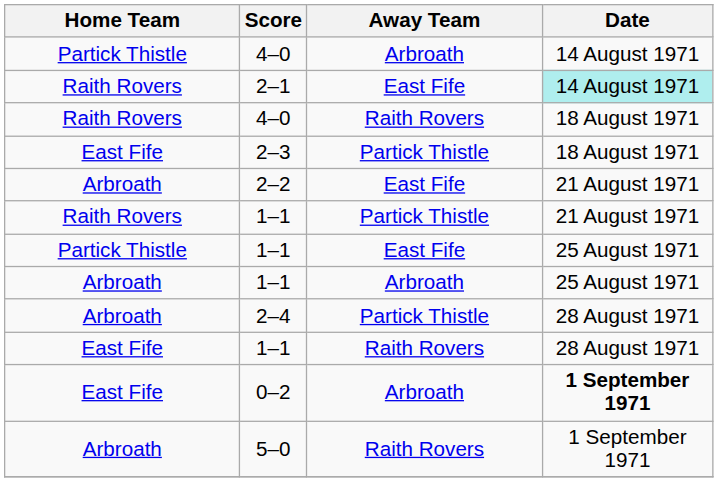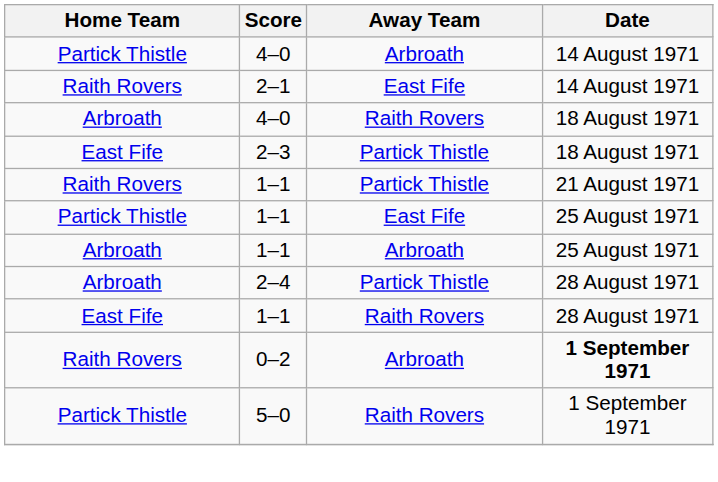 <table class="wikitable" style="text-align:center;">
 <tr>
 <th width=175>Home Team</th>
 <th width=20>Score</th>
 <th width=175>Away Team</th>
 <th width= 125>Date</th>
 </tr>
 <tr>
 <td><a href='#'>Partick Thistle</a></td>
 <td>4–0</td>
 <td><a href='#'>Arbroath</a></td>
 <td>14 August 1971</td>
 </tr>
 <tr>
 <td><a href='#'>Raith Rovers</a></td>
 <td>2–1</td>
 <td><a href='#'>East Fife</a></td>
-<td style="background: paleturquoise;">14 August 1971</td>
+<td>14 August 1971</td>
 </tr>
 <tr>
-<td><a href='#'>Raith Rovers</a></td>
+<td><a href='#'>Arbroath</a></td>
 <td>4–0</td>
 <td><a href='#'>Raith Rovers</a></td>
 <td>18 August 1971</td>
 </tr>
 <tr>
 <td><a href='#'>East Fife</a></td>
 <td>2–3</td>
 <td><a href='#'>Partick Thistle</a></td>
 <td>18 August 1971</td>
-</tr>
-<tr>
-<td><a href='#'>Arbroath</a></td>
-<td>2–2</td>
-<td><a href='#'>East Fife</a></td>
-<td>21 August 1971</td>
 </tr>
 <tr>
 <td><a href='#'>Raith Rovers</a></td>
 <td>1–1</td>
 <td><a href='#'>Partick Thistle</a></td>
 <td>21 August 1971</td>
 </tr>
 <tr>
 <td><a href='#'>Partick Thistle</a></td>
 <td>1–1</td>
 <td><a href='#'>East Fife</a></td>
 <td>25 August 1971</td>
 </tr>
 <tr>
 <td><a href='#'>Arbroath</a></td>
 <td>1–1</td>
 <td><a href='#'>Arbroath</a></td>
 <td>25 August 1971</td>
 </tr>
 <tr>
 <td><a href='#'>Arbroath</a></td>
 <td>2–4</td>
 <td><a href='#'>Partick Thistle</a></td>
 <td>28 August 1971</td>
 </tr>
 <tr>
 <td><a href='#'>East Fife</a></td>
 <td>1–1</td>
 <td><a href='#'>Raith Rovers</a></td>
 <td>28 August 1971</td>
 </tr>
 <tr>
-<td><a href='#'>East Fife</a></td>
+<td><a href='#'>Raith Rovers</a></td>
 <td>0–2</td>
 <td><a href='#'>Arbroath</a></td>
 <td><strong>1 September 1971</strong></td>
 </tr>
 <tr>
-<td><a href='#'>Arbroath</a></td>
+<td><a href='#'>Partick Thistle</a></td>
 <td>5–0</td>
 <td><a href='#'>Raith Rovers</a></td>
 <td>1 September 1971</td>
 </tr>
 <tr>
 </tr>
 </table>
